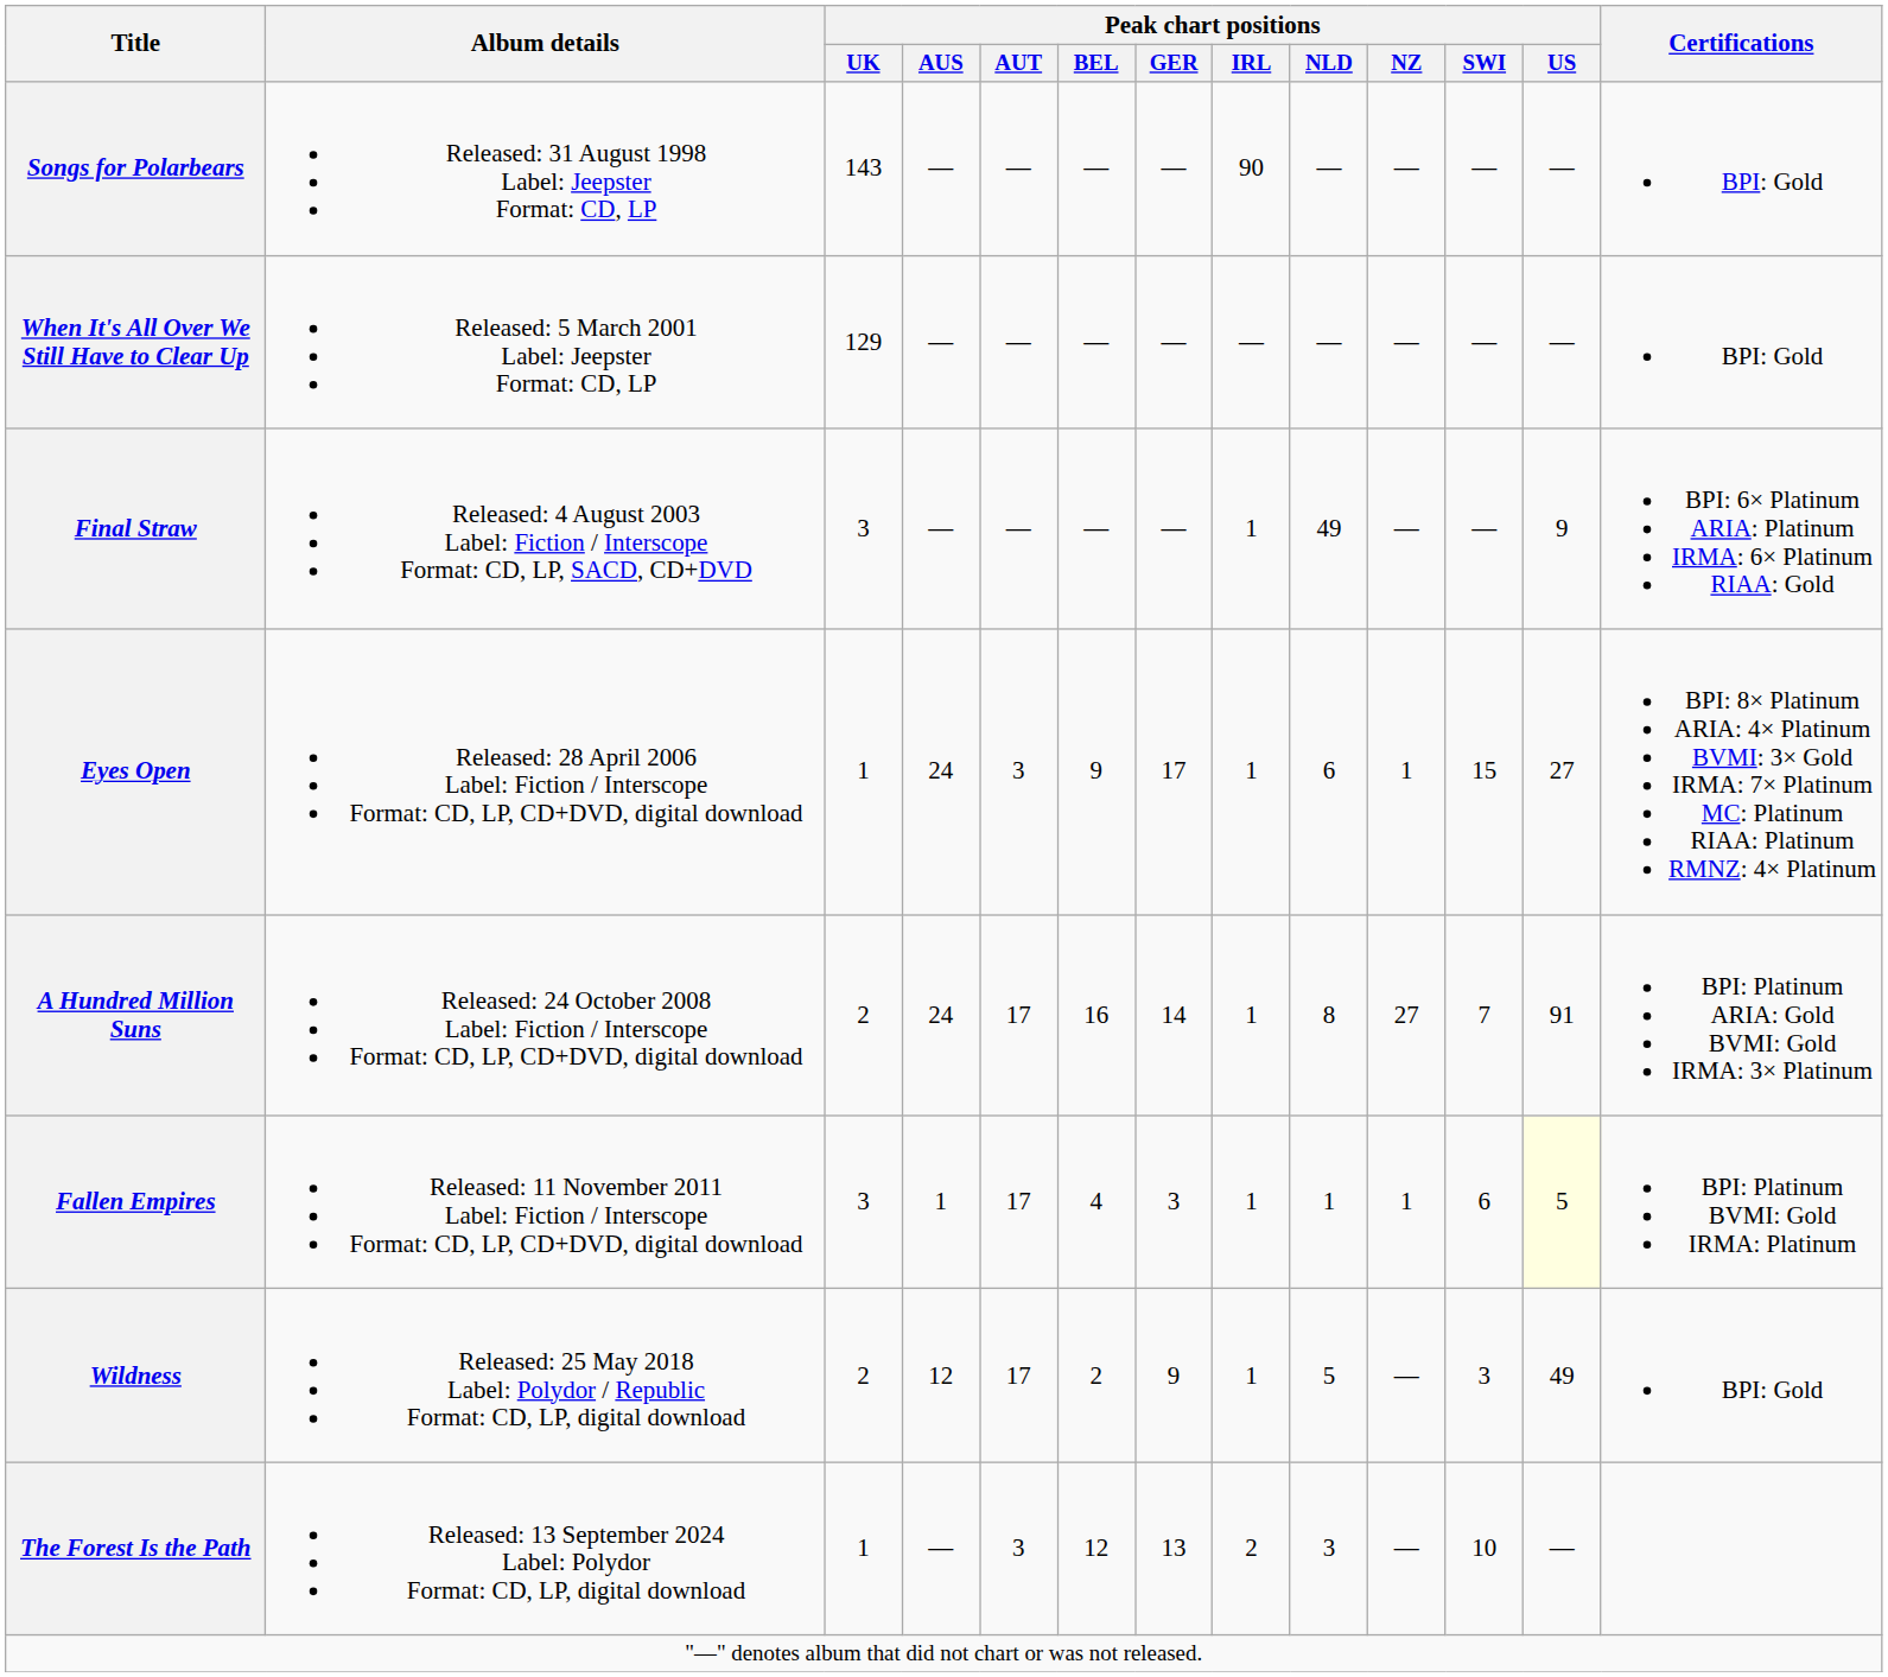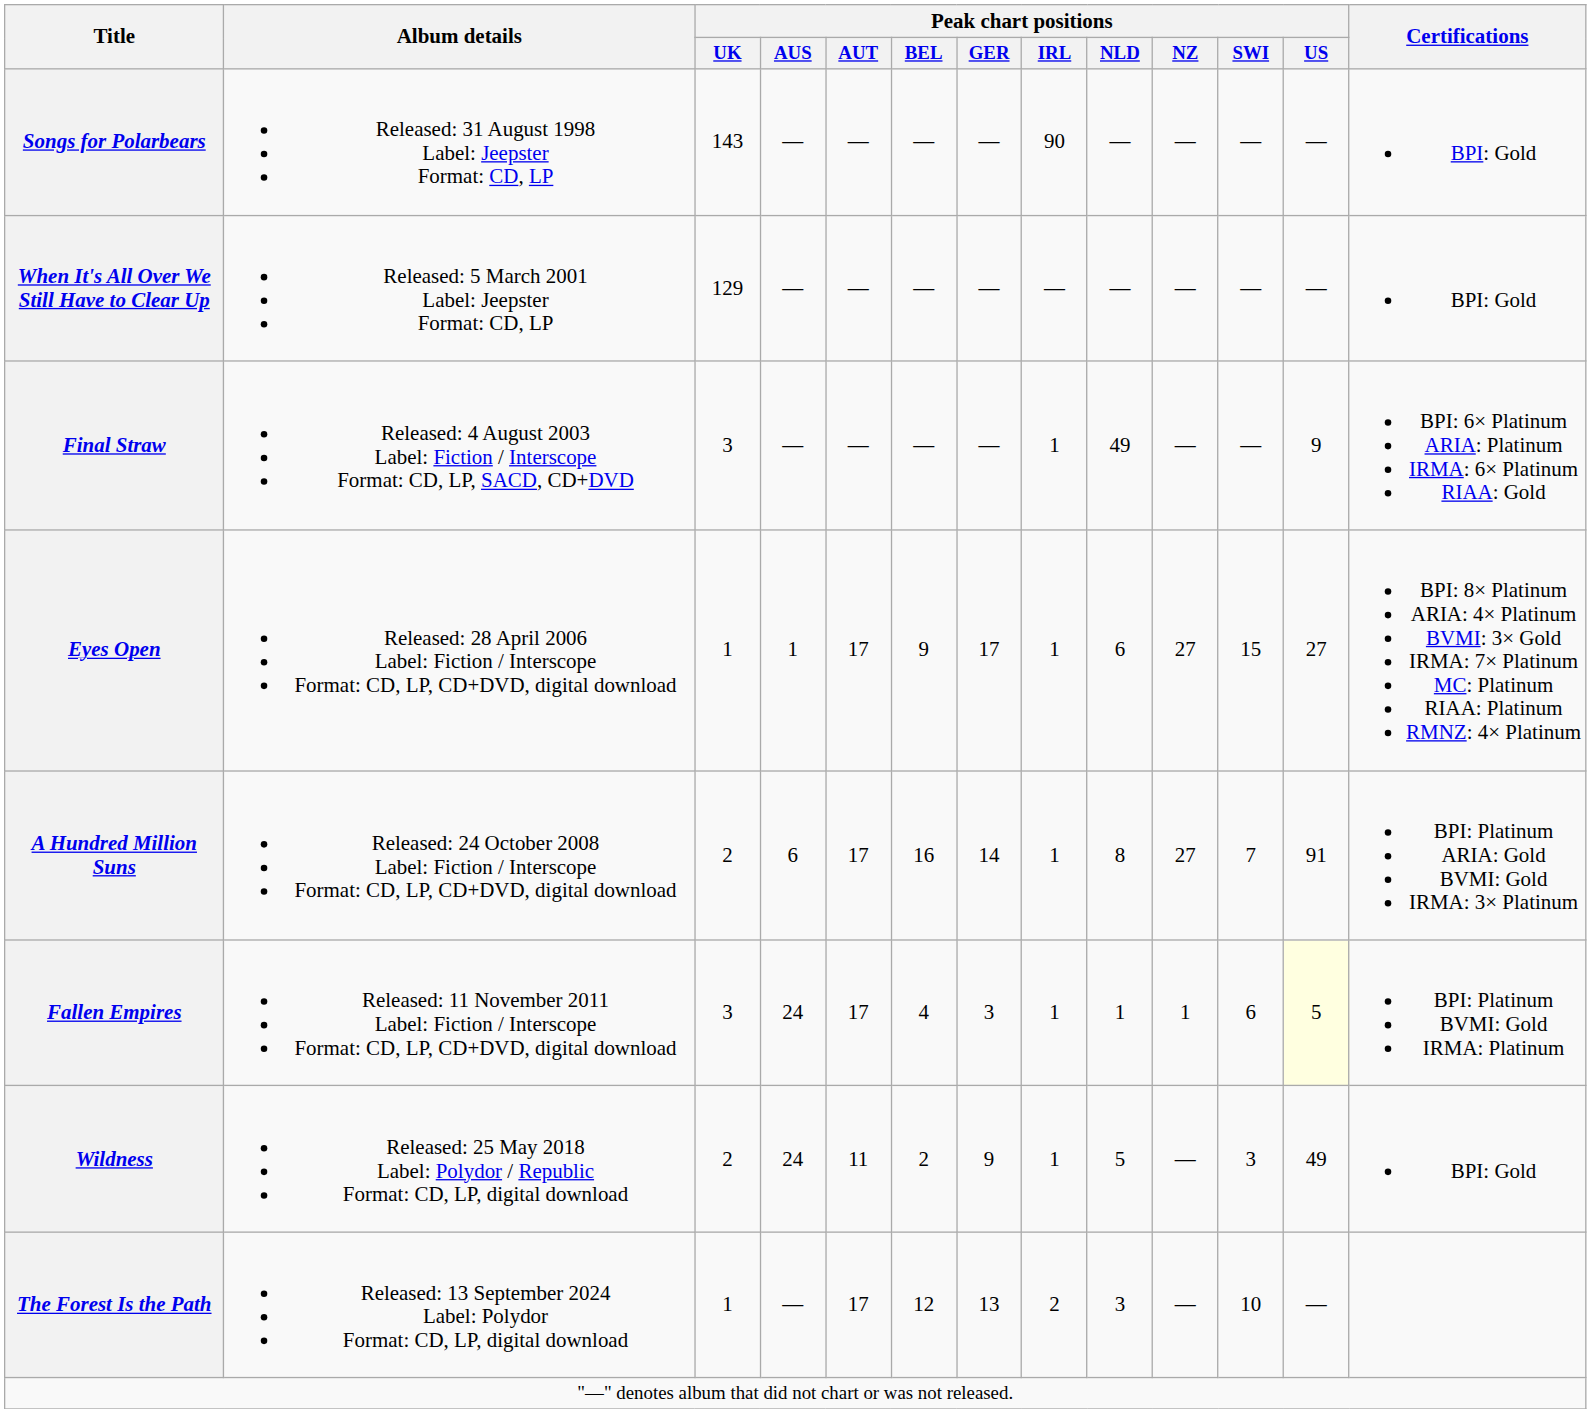 <table class="wikitable plainrowheaders" style="text-align:center;">
 <tr>
 <th scope="col" rowspan="2" style="width:10em;">Title</th>
 <th scope="col" rowspan="2" style="width:22em;">Album details</th>
 <th scope="col" colspan="10">Peak chart positions</th>
 <th scope="col" rowspan="2"><a href='#'>Certifications</a></th>
 </tr>
 <tr>
 <th scope="col" style="width:3em;font-size:90%;"><a href='#'>UK</a><br></th>
 <th scope="col" style="width:3em;font-size:90%;"><a href='#'>AUS</a><br></th>
 <th scope="col" style="width:3em;font-size:90%;"><a href='#'>AUT</a><br></th>
 <th scope="col" style="width:3em;font-size:90%;"><a href='#'>BEL</a><br></th>
 <th scope="col" style="width:3em;font-size:90%;"><a href='#'>GER</a><br></th>
 <th scope="col" style="width:3em;font-size:90%;"><a href='#'>IRL</a><br></th>
 <th scope="col" style="width:3em;font-size:90%;"><a href='#'>NLD</a><br></th>
 <th scope="col" style="width:3em;font-size:90%;"><a href='#'>NZ</a><br></th>
 <th scope="col" style="width:3em;font-size:90%;"><a href='#'>SWI</a><br></th>
 <th scope="col" style="width:3em;font-size:90%;"><a href='#'>US</a><br></th>
 </tr>
 <tr>
 <th scope="row"><em><a href='#'>Songs for Polarbears</a></em></th>
 <td><br><ul><li>Released: 31 August 1998</li><li>Label: <a href='#'>Jeepster</a></li><li>Format: <a href='#'>CD</a>, <a href='#'>LP</a></li></ul></td>
 <td>143</td>
 <td>—</td>
 <td>—</td>
 <td>—</td>
 <td>—</td>
 <td>90</td>
 <td>—</td>
 <td>—</td>
 <td>—</td>
 <td>—</td>
 <td><br><ul><li><a href='#'>BPI</a>: Gold</li></ul></td>
 </tr>
 <tr>
 <th scope="row"><em><a href='#'>When It's All Over We Still Have to Clear Up</a></em></th>
 <td><br><ul><li>Released: 5 March 2001</li><li>Label: Jeepster</li><li>Format: CD, LP</li></ul></td>
 <td>129</td>
 <td>—</td>
 <td>—</td>
 <td>—</td>
 <td>—</td>
 <td>—</td>
 <td>—</td>
 <td>—</td>
 <td>—</td>
 <td>—</td>
 <td><br><ul><li>BPI: Gold</li></ul></td>
 </tr>
 <tr>
 <th scope="row"><em><a href='#'>Final Straw</a></em></th>
 <td><br><ul><li>Released: 4 August 2003</li><li>Label: <a href='#'>Fiction</a> / <a href='#'>Interscope</a></li><li>Format: CD, LP, <a href='#'>SACD</a>, CD+<a href='#'>DVD</a></li></ul></td>
 <td>3</td>
 <td>—</td>
 <td>—</td>
 <td>—</td>
 <td>—</td>
 <td>1</td>
 <td>49</td>
 <td>—</td>
 <td>—</td>
 <td>9</td>
 <td><br><ul><li>BPI: 6× Platinum</li><li><a href='#'>ARIA</a>: Platinum</li><li><a href='#'>IRMA</a>: 6× Platinum</li><li><a href='#'>RIAA</a>: Gold</li></ul></td>
 </tr>
 <tr>
 <th scope="row"><em><a href='#'>Eyes Open</a></em></th>
 <td><br><ul><li>Released: 28 April 2006</li><li>Label: Fiction / Interscope</li><li>Format: CD, LP, CD+DVD, digital download</li></ul></td>
 <td>1</td>
-<td>24</td>
-<td>3</td>
+<td>1</td>
+<td>17</td>
 <td>9</td>
 <td>17</td>
 <td>1</td>
 <td>6</td>
-<td>1</td>
+<td>27</td>
 <td>15</td>
 <td>27</td>
 <td><br><ul><li>BPI: 8× Platinum</li><li>ARIA: 4× Platinum</li><li><a href='#'>BVMI</a>: 3× Gold</li><li>IRMA: 7× Platinum</li><li><a href='#'>MC</a>: Platinum</li><li>RIAA: Platinum</li><li><a href='#'>RMNZ</a>: 4× Platinum</li></ul></td>
 </tr>
 <tr>
 <th scope="row"><em><a href='#'>A Hundred Million Suns</a></em></th>
 <td><br><ul><li>Released: 24 October 2008</li><li>Label: Fiction / Interscope</li><li>Format: CD, LP, CD+DVD, digital download</li></ul></td>
 <td>2</td>
-<td>24</td>
+<td>6</td>
 <td>17</td>
 <td>16</td>
 <td>14</td>
 <td>1</td>
 <td>8</td>
 <td>27</td>
 <td>7</td>
 <td>91</td>
 <td><br><ul><li>BPI: Platinum</li><li>ARIA: Gold</li><li>BVMI: Gold</li><li>IRMA: 3× Platinum</li></ul></td>
 </tr>
 <tr>
 <th scope="row"><em><a href='#'>Fallen Empires</a></em></th>
 <td><br><ul><li>Released: 11 November 2011</li><li>Label: Fiction / Interscope</li><li>Format: CD, LP, CD+DVD, digital download</li></ul></td>
 <td>3</td>
-<td>1</td>
+<td>24</td>
 <td>17</td>
 <td>4</td>
 <td>3</td>
 <td>1</td>
 <td>1</td>
 <td>1</td>
 <td>6</td>
 <td style="background: lightyellow;">5</td>
 <td><br><ul><li>BPI: Platinum</li><li>BVMI: Gold</li><li>IRMA: Platinum</li></ul></td>
 </tr>
 <tr>
 <th scope="row"><em><a href='#'>Wildness</a></em></th>
 <td><br><ul><li>Released: 25 May 2018</li><li>Label: <a href='#'>Polydor</a> / <a href='#'>Republic</a></li><li>Format: CD, LP, digital download</li></ul></td>
 <td>2</td>
-<td>12</td>
-<td>17</td>
+<td>24</td>
+<td>11</td>
 <td>2</td>
 <td>9</td>
 <td>1</td>
 <td>5</td>
 <td>—</td>
 <td>3</td>
 <td>49</td>
 <td><br><ul><li>BPI: Gold</li></ul></td>
 </tr>
 <tr>
 <th scope="row"><em><a href='#'>The Forest Is the Path</a></em></th>
 <td><br><ul><li>Released: 13 September 2024</li><li>Label: Polydor</li><li>Format: CD, LP, digital download</li></ul></td>
 <td>1</td>
 <td>—</td>
-<td>3</td>
+<td>17</td>
 <td>12</td>
 <td>13</td>
 <td>2<br></td>
 <td>3</td>
 <td>—</td>
 <td>10</td>
 <td>—</td>
 <td></td>
 </tr>
 <tr>
 <td colspan="14" style="text-align:center; font-size:90%;">"—" denotes album that did not chart or was not released.</td>
 </tr>
 </table>
